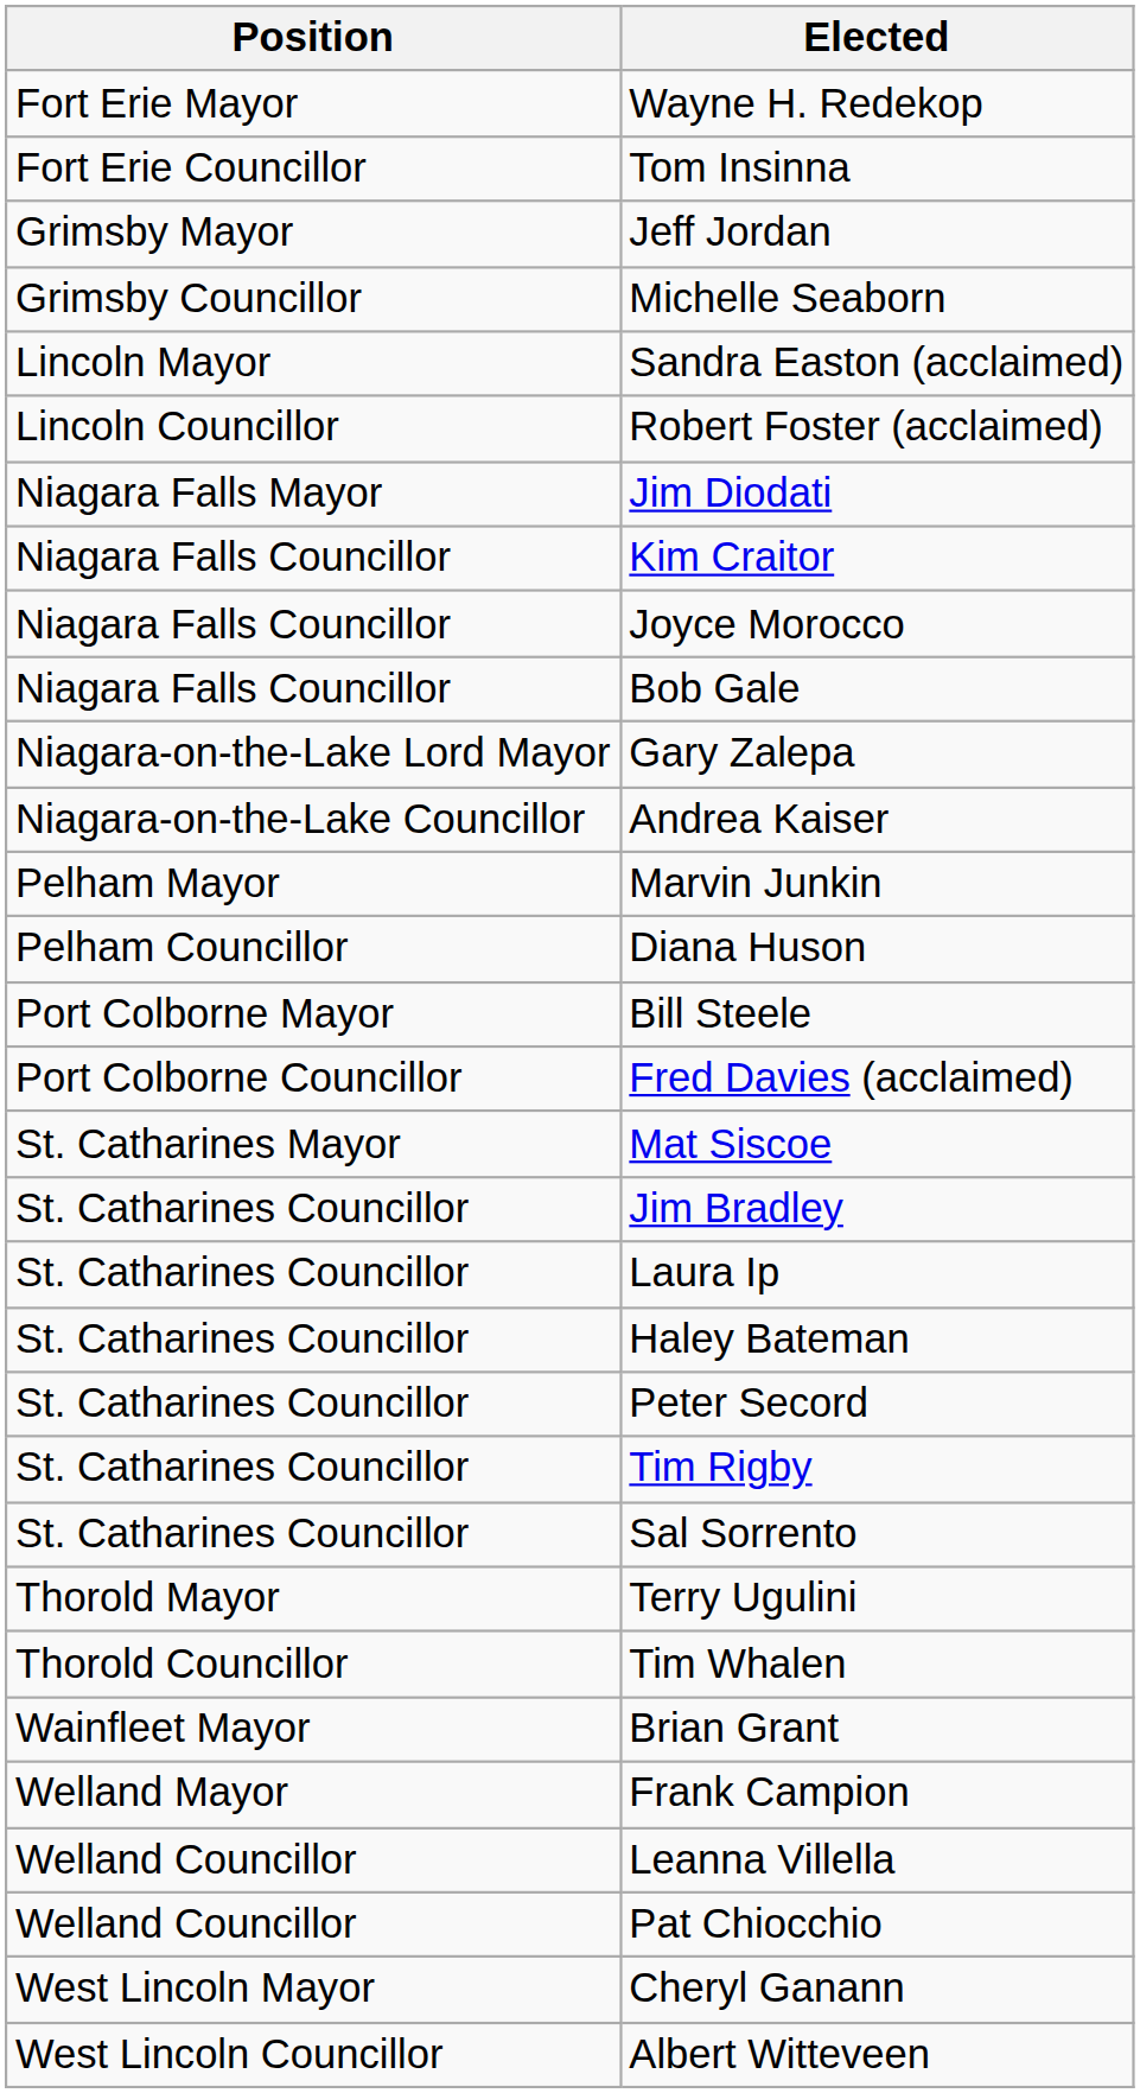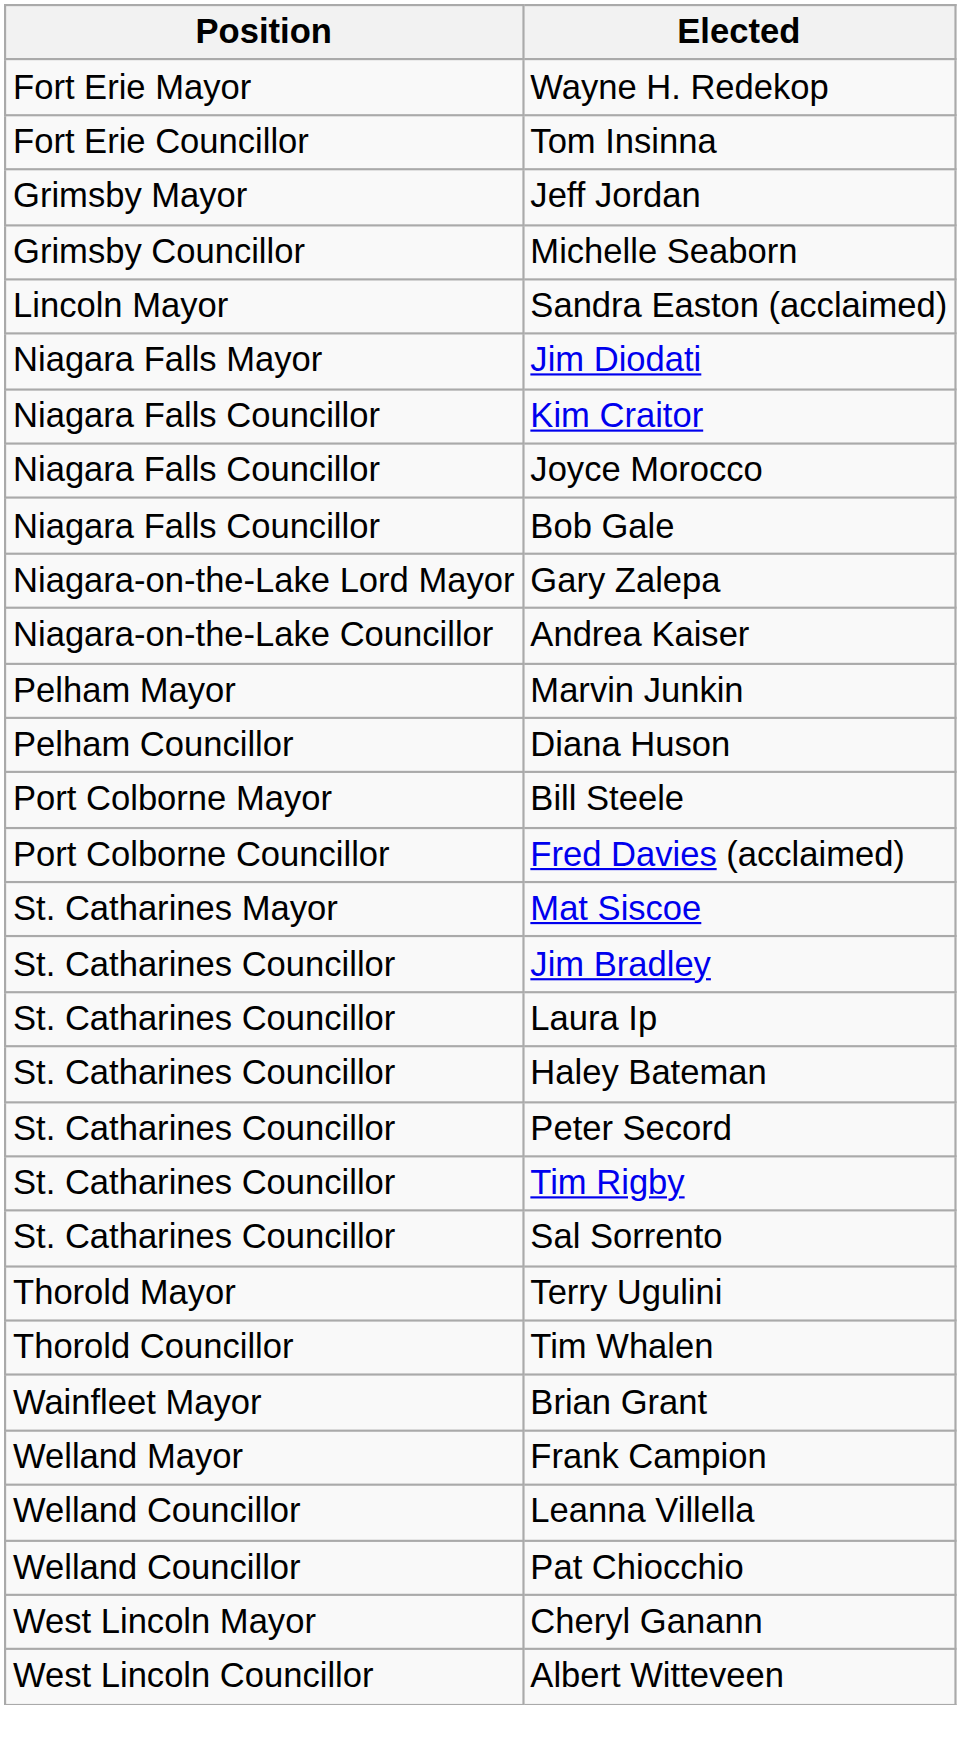 <table class="wikitable">
 <tr>
 <th>Position</th>
 <th>Elected</th>
 </tr>
 <tr>
 <td>Fort Erie Mayor</td>
 <td>Wayne H. Redekop</td>
 </tr>
 <tr>
 <td>Fort Erie Councillor</td>
 <td>Tom Insinna</td>
 </tr>
 <tr>
 <td>Grimsby Mayor</td>
 <td>Jeff Jordan</td>
 </tr>
 <tr>
 <td>Grimsby Councillor</td>
 <td>Michelle Seaborn</td>
 </tr>
 <tr>
 <td>Lincoln Mayor</td>
 <td>Sandra Easton (acclaimed)</td>
-</tr>
-<tr>
-<td>Lincoln Councillor</td>
-<td>Robert Foster (acclaimed)</td>
 </tr>
 <tr>
 <td>Niagara Falls Mayor</td>
 <td><a href='#'>Jim Diodati</a></td>
 </tr>
 <tr>
 <td>Niagara Falls Councillor</td>
 <td><a href='#'>Kim Craitor</a></td>
 </tr>
 <tr>
 <td>Niagara Falls Councillor</td>
 <td>Joyce Morocco</td>
 </tr>
 <tr>
 <td>Niagara Falls Councillor</td>
 <td>Bob Gale</td>
 </tr>
 <tr>
 <td>Niagara-on-the-Lake Lord Mayor</td>
 <td>Gary Zalepa</td>
 </tr>
 <tr>
 <td>Niagara-on-the-Lake Councillor</td>
 <td>Andrea Kaiser</td>
 </tr>
 <tr>
 <td>Pelham Mayor</td>
 <td>Marvin Junkin</td>
 </tr>
 <tr>
 <td>Pelham Councillor</td>
 <td>Diana Huson</td>
 </tr>
 <tr>
 <td>Port Colborne Mayor</td>
 <td>Bill Steele</td>
 </tr>
 <tr>
 <td>Port Colborne Councillor</td>
 <td><a href='#'>Fred Davies</a> (acclaimed)</td>
 </tr>
 <tr>
 <td>St. Catharines Mayor</td>
 <td><a href='#'>Mat Siscoe</a></td>
 </tr>
 <tr>
 <td>St. Catharines Councillor</td>
 <td><a href='#'>Jim Bradley</a></td>
 </tr>
 <tr>
 <td>St. Catharines Councillor</td>
 <td>Laura Ip</td>
 </tr>
 <tr>
 <td>St. Catharines Councillor</td>
 <td>Haley Bateman</td>
 </tr>
 <tr>
 <td>St. Catharines Councillor</td>
 <td>Peter Secord</td>
 </tr>
 <tr>
 <td>St. Catharines Councillor</td>
 <td><a href='#'>Tim Rigby</a></td>
 </tr>
 <tr>
 <td>St. Catharines Councillor</td>
 <td>Sal Sorrento</td>
 </tr>
 <tr>
 <td>Thorold Mayor</td>
 <td>Terry Ugulini</td>
 </tr>
 <tr>
 <td>Thorold Councillor</td>
 <td>Tim Whalen</td>
 </tr>
 <tr>
 <td>Wainfleet Mayor</td>
 <td>Brian Grant</td>
 </tr>
 <tr>
 <td>Welland Mayor</td>
 <td>Frank Campion</td>
 </tr>
 <tr>
 <td>Welland Councillor</td>
 <td>Leanna Villella</td>
 </tr>
 <tr>
 <td>Welland Councillor</td>
 <td>Pat Chiocchio</td>
 </tr>
 <tr>
 <td>West Lincoln Mayor</td>
 <td>Cheryl Ganann</td>
 </tr>
 <tr>
 <td>West Lincoln Councillor</td>
 <td>Albert Witteveen</td>
 </tr>
 </table>
